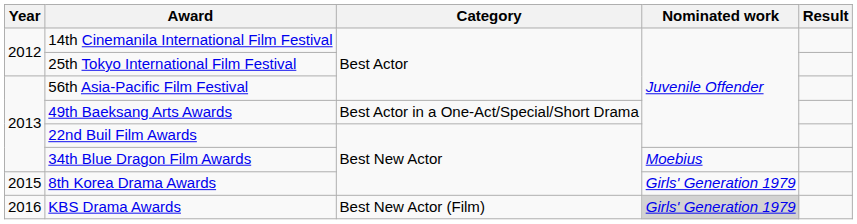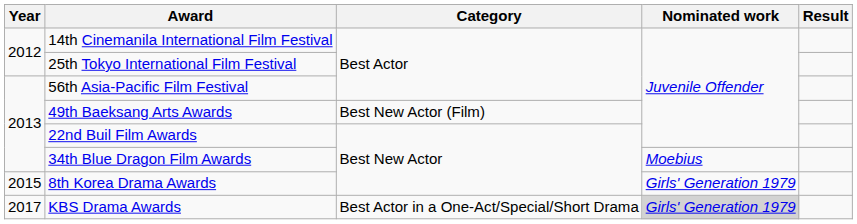 <table class="wikitable sortable">
 <tr>
 <th>Year</th>
 <th>Award</th>
 <th>Category</th>
 <th>Nominated work</th>
 <th>Result</th>
 </tr>
 <tr>
 <td rowspan="2">2012</td>
 <td>14th <a href='#'>Cinemanila International Film Festival</a></td>
 <td rowspan="3">Best Actor</td>
 <td rowspan="5"><em><a href='#'>Juvenile Offender</a></em></td>
 <td></td>
 </tr>
 <tr>
 <td>25th <a href='#'>Tokyo International Film Festival</a></td>
 <td></td>
 </tr>
 <tr>
 <td rowspan="4">2013</td>
 <td>56th <a href='#'>Asia-Pacific Film Festival</a></td>
 <td></td>
 </tr>
 <tr>
 <td><a href='#'>49th Baeksang Arts Awards</a></td>
-<td>Best Actor in a One-Act/Special/Short Drama</td>
+<td>Best New Actor (Film)</td>
 <td></td>
 </tr>
 <tr>
 <td><a href='#'>22nd Buil Film Awards</a></td>
 <td rowspan="3">Best New Actor</td>
 <td></td>
 </tr>
 <tr>
 <td><a href='#'>34th Blue Dragon Film Awards</a></td>
 <td><em><a href='#'>Moebius</a></em></td>
 <td></td>
 </tr>
 <tr>
 <td>2015</td>
 <td><a href='#'>8th Korea Drama Awards</a></td>
 <td><em><a href='#'>Girls' Generation 1979</a></em></td>
 <td></td>
 </tr>
 <tr>
-<td>2016</td>
+<td>2017</td>
 <td><a href='#'>KBS Drama Awards</a></td>
-<td>Best New Actor (Film)</td>
+<td>Best Actor in a One-Act/Special/Short Drama</td>
 <td style="background: lightgrey;"><em><a href='#'>Girls' Generation 1979</a></em></td>
 <td></td>
 </tr>
 </table>
